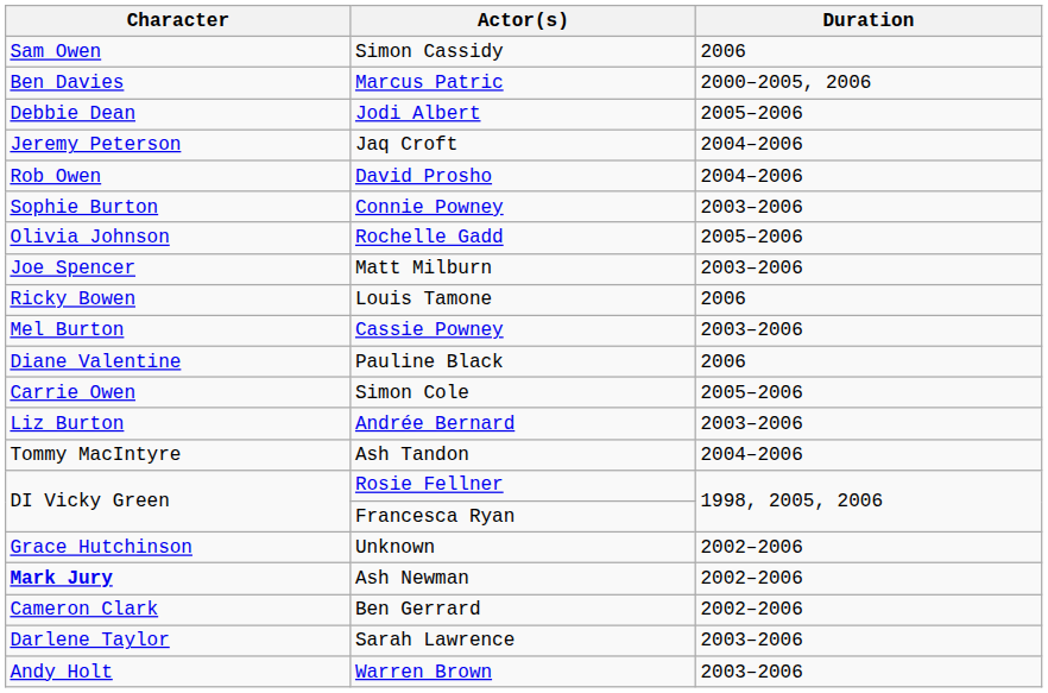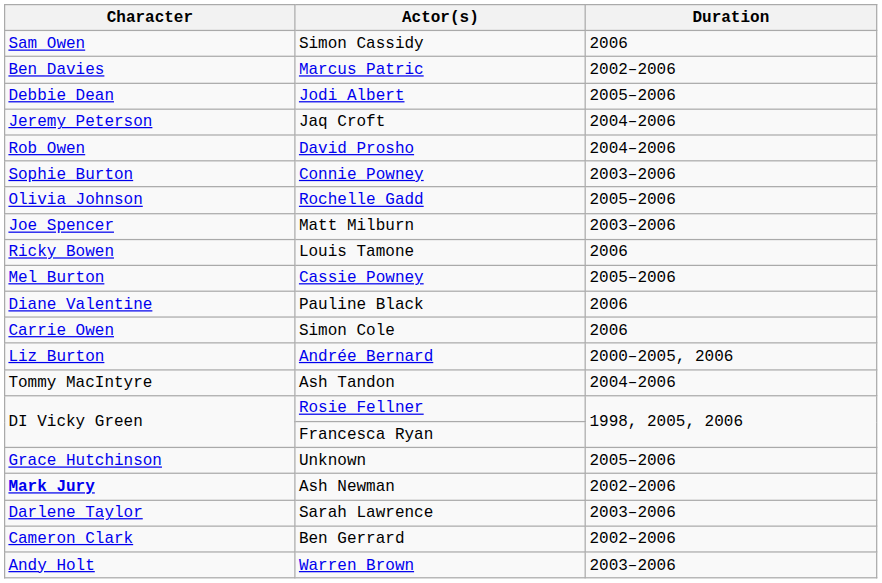 <table class="wikitable sortable sticky-header">
 <tr>
 <th scope="col" style="width:230px;">Character</th>
 <th scope="col" style="width:230px;">Actor(s)</th>
 <th scope="col" style="width:230px;">Duration</th>
 </tr>
 <tr>
 <td><a href='#'>Sam Owen</a></td>
 <td>Simon Cassidy</td>
 <td>2006</td>
 </tr>
 <tr>
 <td><a href='#'>Ben Davies</a></td>
 <td><a href='#'>Marcus Patric</a></td>
-<td>2000–2005, 2006</td>
+<td>2002–2006</td>
 </tr>
 <tr>
 <td><a href='#'>Debbie Dean</a></td>
 <td><a href='#'>Jodi Albert</a></td>
 <td>2005–2006</td>
 </tr>
 <tr>
 <td><a href='#'>Jeremy Peterson</a></td>
 <td>Jaq Croft</td>
 <td>2004–2006</td>
 </tr>
 <tr>
 <td><a href='#'>Rob Owen</a></td>
 <td><a href='#'>David Prosho</a></td>
 <td>2004–2006</td>
 </tr>
 <tr>
 <td><a href='#'>Sophie Burton</a></td>
 <td><a href='#'>Connie Powney</a></td>
 <td>2003–2006</td>
 </tr>
 <tr>
 <td><a href='#'>Olivia Johnson</a></td>
 <td><a href='#'>Rochelle Gadd</a></td>
 <td>2005–2006</td>
 </tr>
 <tr>
 <td><a href='#'>Joe Spencer</a></td>
 <td>Matt Milburn</td>
 <td>2003–2006</td>
 </tr>
 <tr>
 <td><a href='#'>Ricky Bowen</a></td>
 <td>Louis Tamone</td>
 <td>2006</td>
 </tr>
 <tr>
 <td><a href='#'>Mel Burton</a></td>
 <td><a href='#'>Cassie Powney</a></td>
-<td>2003–2006</td>
+<td>2005–2006</td>
 </tr>
 <tr>
 <td><a href='#'>Diane Valentine</a></td>
 <td>Pauline Black</td>
 <td>2006</td>
 </tr>
 <tr>
 <td><a href='#'>Carrie Owen</a></td>
 <td>Simon Cole</td>
-<td>2005–2006</td>
+<td>2006</td>
 </tr>
 <tr>
 <td><a href='#'>Liz Burton</a></td>
 <td><a href='#'>Andrée Bernard</a></td>
-<td>2003–2006</td>
+<td>2000–2005, 2006</td>
 </tr>
 <tr>
 <td>Tommy MacIntyre</td>
 <td>Ash Tandon</td>
 <td>2004–2006</td>
 </tr>
 <tr>
 <td rowspan="2">DI Vicky Green</td>
 <td><a href='#'>Rosie Fellner</a></td>
 <td rowspan="2">1998, 2005, 2006</td>
 </tr>
 <tr>
 <td>Francesca Ryan</td>
 </tr>
 <tr>
 <td><a href='#'>Grace Hutchinson</a></td>
 <td>Unknown</td>
-<td>2002–2006</td>
+<td>2005–2006</td>
 </tr>
 <tr>
 <td><strong><a href='#'>Mark Jury</a></strong></td>
 <td>Ash Newman</td>
-<td>2002–2006</td>
-</tr>
-<tr>
-<td><a href='#'>Cameron Clark</a></td>
-<td>Ben Gerrard</td>
 <td>2002–2006</td>
 </tr>
 <tr>
 <td><a href='#'>Darlene Taylor</a></td>
 <td>Sarah Lawrence</td>
 <td>2003–2006</td>
 </tr>
 <tr>
+<td><a href='#'>Cameron Clark</a></td>
+<td>Ben Gerrard</td>
+<td>2002–2006</td>
+</tr>
+<tr>
 <td><a href='#'>Andy Holt</a></td>
 <td><a href='#'>Warren Brown</a></td>
 <td>2003–2006</td>
 </tr>
 </table>
